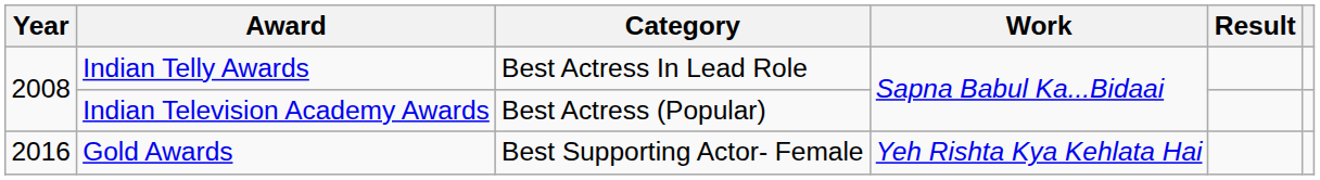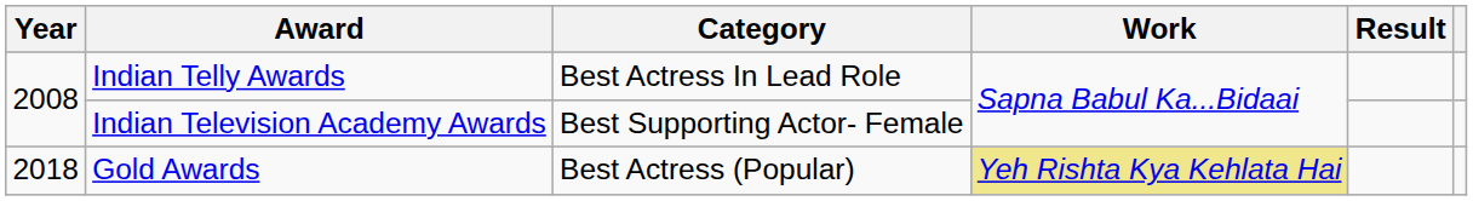 <table class="wikitable">
 <tr>
 <th>Year</th>
 <th>Award</th>
 <th>Category</th>
 <th>Work</th>
 <th>Result</th>
 <th></th>
 </tr>
 <tr>
 <td rowspan="2">2008</td>
 <td rowspan="" 1><a href='#'>Indian Telly Awards</a></td>
 <td>Best Actress In Lead Role</td>
 <td rowspan="2"><em><a href='#'>Sapna Babul Ka...Bidaai</a></em></td>
 <td></td>
 <td></td>
 </tr>
 <tr>
 <td><a href='#'>Indian Television Academy Awards</a></td>
-<td>Best Actress (Popular)</td>
+<td>Best Supporting Actor- Female</td>
 <td></td>
 <td></td>
 </tr>
 <tr>
-<td>2016</td>
+<td>2018</td>
 <td><a href='#'>Gold Awards</a></td>
-<td>Best Supporting Actor- Female</td>
-<td><em><a href='#'>Yeh Rishta Kya Kehlata Hai</a></em></td>
+<td>Best Actress (Popular)</td>
+<td style="background: khaki;"><em><a href='#'>Yeh Rishta Kya Kehlata Hai</a></em></td>
 <td></td>
 <td></td>
 </tr>
 </table>
